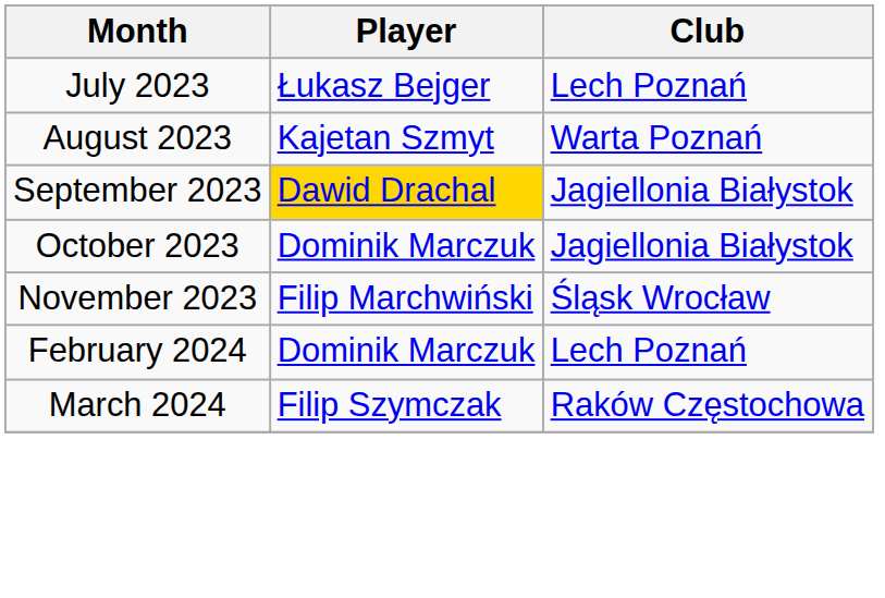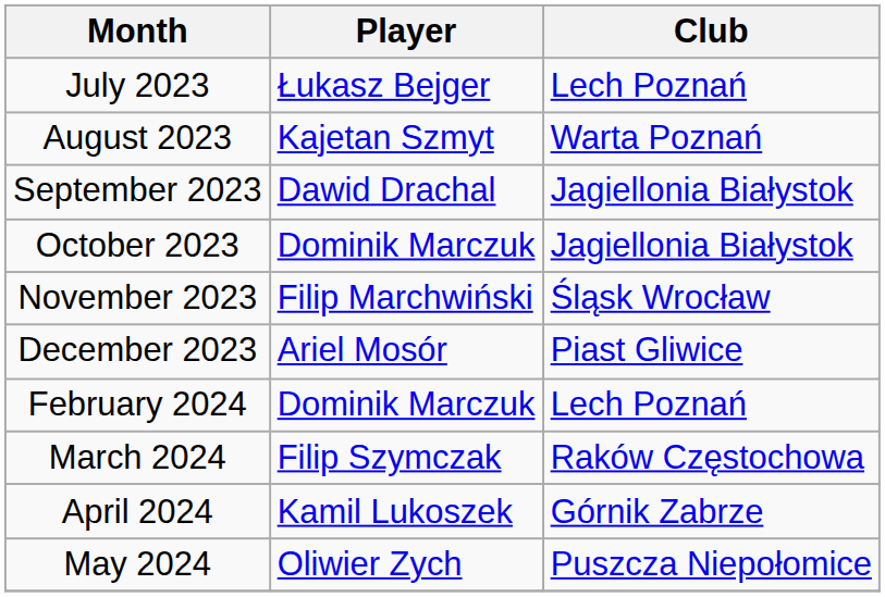 <table class="wikitable" style="text-align:center">
 <tr>
 <th>Month</th>
 <th>Player</th>
 <th>Club</th>
 </tr>
 <tr>
 <td>July 2023</td>
 <td style="text-align:left"> <a href='#'>Łukasz Bejger</a></td>
 <td style="text-align:left"><a href='#'>Lech Poznań</a></td>
 </tr>
 <tr>
 <td>August 2023</td>
 <td style="text-align:left"> <a href='#'>Kajetan Szmyt</a></td>
 <td style="text-align:left"><a href='#'>Warta Poznań</a></td>
 </tr>
 <tr>
 <td>September 2023</td>
-<td style="background: gold; text-align:left"> <a href='#'>Dawid Drachal</a></td>
+<td style="text-align:left"> <a href='#'>Dawid Drachal</a></td>
 <td style="text-align:left"><a href='#'>Jagiellonia Białystok</a></td>
 </tr>
 <tr>
 <td>October 2023</td>
 <td style="text-align:left"> <a href='#'>Dominik Marczuk</a></td>
 <td style="text-align:left"><a href='#'>Jagiellonia Białystok</a></td>
 </tr>
 <tr>
 <td>November 2023</td>
 <td style="text-align:left"> <a href='#'>Filip Marchwiński</a></td>
 <td style="text-align:left"><a href='#'>Śląsk Wrocław</a></td>
 </tr>
 <tr>
+<td>December 2023</td>
+<td style="text-align:left"> <a href='#'>Ariel Mosór</a></td>
+<td style="text-align:left"><a href='#'>Piast Gliwice</a></td>
+</tr>
+<tr>
 <td>February 2024</td>
 <td style="text-align:left"> <a href='#'>Dominik Marczuk</a></td>
 <td style="text-align:left"><a href='#'>Lech Poznań</a></td>
 </tr>
 <tr>
 <td>March 2024</td>
 <td style="text-align:left"> <a href='#'>Filip Szymczak</a></td>
 <td style="text-align:left"><a href='#'>Raków Częstochowa</a></td>
 </tr>
 <tr>
+<td>April 2024</td>
+<td style="text-align:left"> <a href='#'>Kamil Lukoszek</a></td>
+<td style="text-align:left"><a href='#'>Górnik Zabrze</a></td>
+</tr>
+<tr>
+<td>May 2024</td>
+<td style="text-align:left"> <a href='#'>Oliwier Zych</a></td>
+<td style="text-align:left"><a href='#'>Puszcza Niepołomice</a></td>
+</tr>
+<tr>
 </tr>
 </table>
